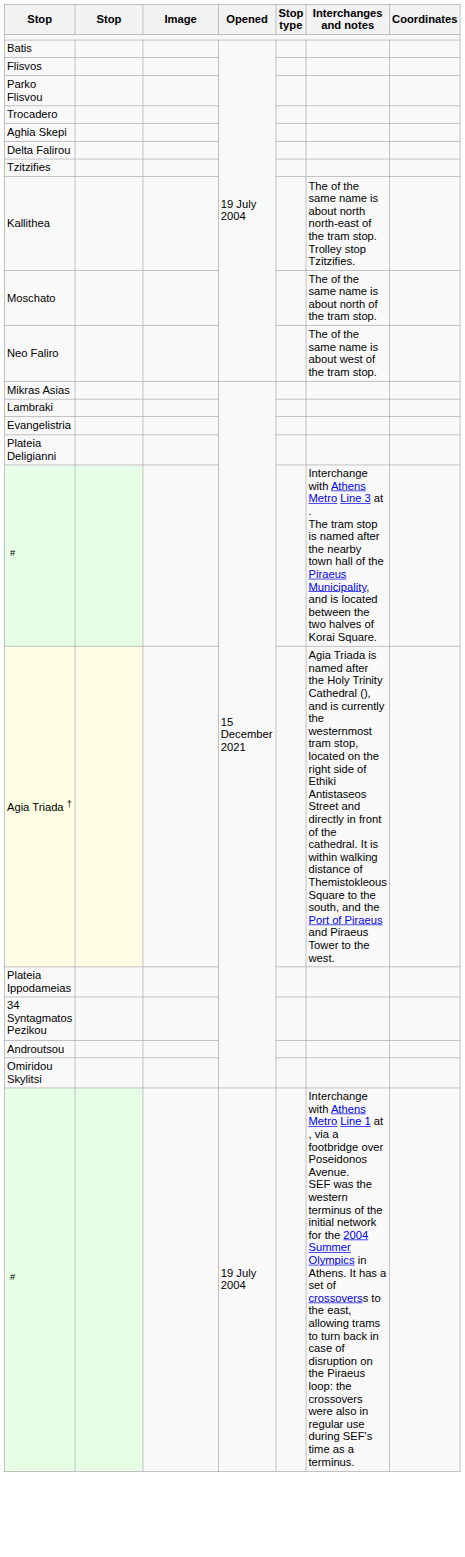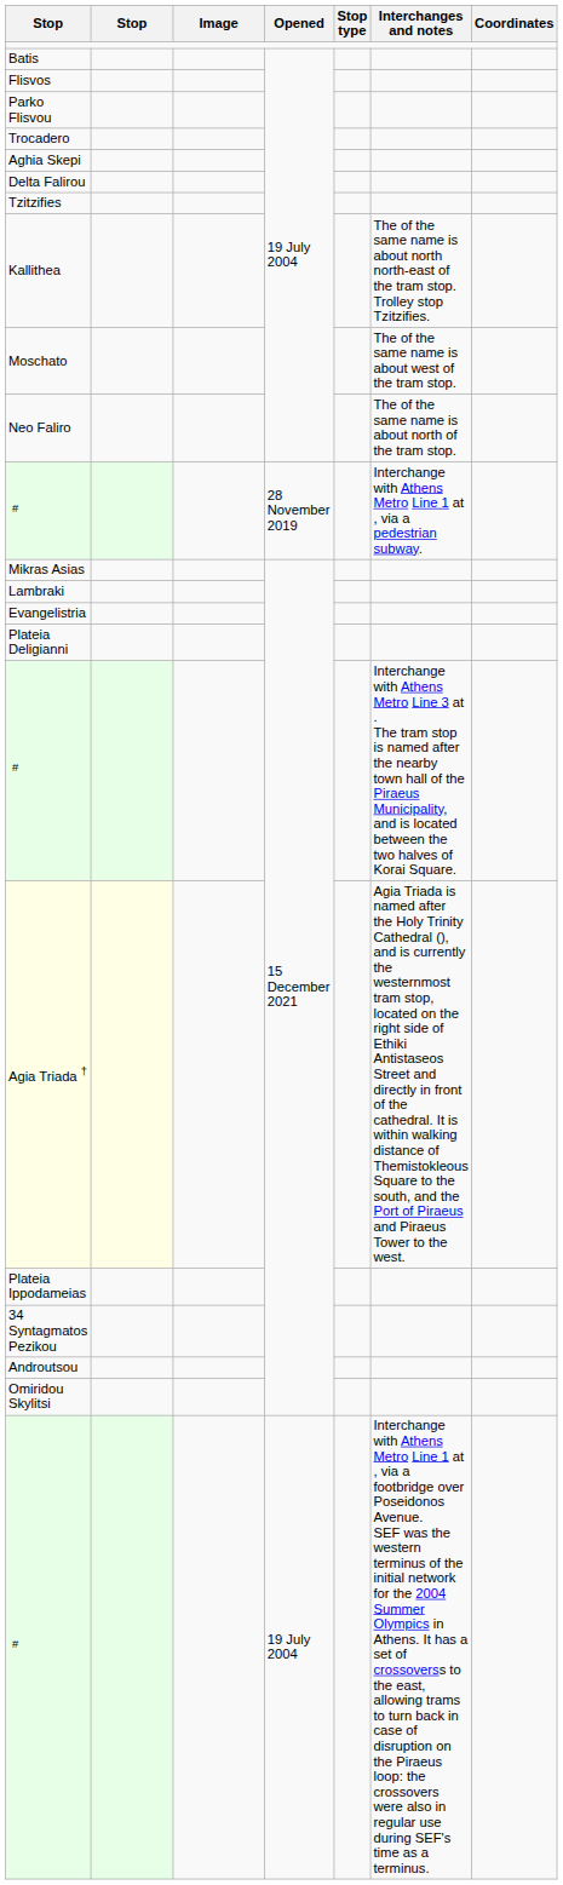 <table class="wikitable sortable" style="width:100%">
 <tr>
 <th style="min-width:90px;width:12.5%">Stop<br></th>
 <th style="min-width:90px;width:12.5%">Stop<br></th>
 <th style="min-width:100px;width:100px" class="unsortable">Image</th>
 <th style="min-width:75px;width:12.5%">Opened</th>
 <th style="width:12.5%" class="unsortable">Stop type</th>
 <th style="width:50%" class="unsortable">Interchanges and notes</th>
 <th class="unsortable" style="width:105px">Coordinates</th>
 </tr>
 <tr class="sorttop">
 <td colspan="7"><em></em></td>
 </tr>
 <tr id="P01">
 <td>Batis</td>
 <td></td>
 <td></td>
 <td rowspan="10">19 July 2004</td>
 <td></td>
 <td></td>
 <td></td>
 </tr>
 <tr id="P02">
 <td>Flisvos</td>
 <td></td>
 <td></td>
 <td></td>
 <td></td>
 <td></td>
 </tr>
 <tr id="P03">
 <td>Parko Flisvou</td>
 <td></td>
 <td></td>
 <td></td>
 <td></td>
 <td></td>
 </tr>
 <tr id="P04">
 <td>Trocadero</td>
 <td></td>
 <td></td>
 <td></td>
 <td></td>
 <td></td>
 </tr>
 <tr id="P05">
 <td data-sort-value="Agia Skepi">Aghia Skepi</td>
 <td></td>
 <td></td>
 <td></td>
 <td></td>
 <td></td>
 </tr>
 <tr id="P06">
 <td>Delta Falirou</td>
 <td></td>
 <td></td>
 <td></td>
 <td></td>
 <td></td>
 </tr>
 <tr id="P07">
 <td>Tzitzifies</td>
 <td></td>
 <td></td>
 <td></td>
 <td></td>
 <td></td>
 </tr>
 <tr id="P08">
 <td>Kallithea</td>
 <td></td>
 <td></td>
 <td></td>
 <td>The  of the same name is about  north north-east of the tram stop. Trolley stop Tzitzifies.</td>
 <td></td>
 </tr>
 <tr id="P09">
 <td>Moschato</td>
 <td></td>
 <td></td>
 <td></td>
-<td>The  of the same name is about  north of the tram stop.</td>
+<td>The  of the same name is about  west of the tram stop.</td>
 <td></td>
 </tr>
 <tr id="P10">
 <td>Neo Faliro</td>
 <td></td>
 <td></td>
 <td></td>
-<td>The  of the same name is about  west of the tram stop.</td>
+<td>The  of the same name is about  north of the tram stop.</td>
+<td></td>
+</tr>
+<tr id="P11">
+<td style="background-color:#E6FFE6"> <sup>#</sup></td>
+<td style="background-color:#E6FFE6"></td>
+<td></td>
+<td>28 November 2019</td>
+<td></td>
+<td>Interchange with <a href='#'>Athens Metro</a> <a href='#'>Line 1</a> at , via a <a href='#'>pedestrian subway</a>.</td>
 <td></td>
 </tr>
 <tr id="P12">
 <td>Mikras Asias</td>
 <td></td>
 <td></td>
 <td rowspan="10">15 December 2021</td>
 <td></td>
 <td></td>
 <td></td>
 </tr>
 <tr id="P13">
 <td>Lambraki</td>
 <td></td>
 <td></td>
 <td></td>
 <td></td>
 <td></td>
 </tr>
 <tr id="P14">
 <td>Evangelistria</td>
 <td></td>
 <td></td>
 <td></td>
 <td></td>
 <td></td>
 </tr>
 <tr id="P15">
 <td>Plateia Deligianni</td>
 <td></td>
 <td></td>
 <td></td>
 <td></td>
 <td></td>
 </tr>
 <tr id="P16">
 <td style="background-color:#E6FFE6"> <sup>#</sup></td>
 <td style="background-color:#E6FFE6"></td>
 <td></td>
 <td></td>
 <td>Interchange with <a href='#'>Athens Metro</a> <a href='#'>Line 3</a> at .<br>The tram stop is named after the nearby town hall of the <a href='#'>Piraeus Municipality</a>, and is located between the two halves of Korai Square.</td>
 <td></td>
 </tr>
 <tr id="P18">
 <td style="background-color:#FFFFE6">Agia Triada <sup>†</sup></td>
 <td style="background-color:#FFFFE6"></td>
 <td></td>
 <td></td>
 <td>Agia Triada is named after the Holy Trinity Cathedral (), and is currently the westernmost tram stop, located on the right side of Ethiki Antistaseos Street and directly in front of the cathedral. It is within walking distance of Themistokleous Square to the south, and the <a href='#'>Port of Piraeus</a> and Piraeus Tower to the west.</td>
 <td></td>
 </tr>
 <tr id="P19">
 <td>Plateia Ippodameias</td>
 <td></td>
 <td></td>
 <td></td>
 <td></td>
 <td></td>
 </tr>
 <tr id="P20">
 <td>34 Syntagmatos Pezikou</td>
 <td></td>
 <td></td>
 <td></td>
 <td></td>
 <td></td>
 </tr>
 <tr id="P21">
 <td>Androutsou</td>
 <td></td>
 <td></td>
 <td></td>
 <td></td>
 <td></td>
 </tr>
 <tr id="P22">
 <td>Omiridou Skylitsi</td>
 <td></td>
 <td></td>
 <td></td>
 <td></td>
 <td></td>
 </tr>
 <tr id="P23">
 <td style="background-color:#E6FFE6"> <sup>#</sup></td>
 <td style="background-color:#E6FFE6"></td>
 <td></td>
 <td>19 July 2004</td>
 <td></td>
 <td>Interchange with <a href='#'>Athens Metro</a> <a href='#'>Line 1</a> at , via a footbridge over Poseidonos Avenue.<br>SEF was the western terminus of the initial network for the <a href='#'>2004 Summer Olympics</a> in Athens. It has a set of <a href='#'>crossovers</a>s to the east, allowing trams to turn back in case of disruption on the Piraeus loop: the crossovers were also in regular use during SEF's time as a terminus.</td>
 <td></td>
 </tr>
 </table>
